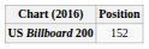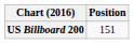 <table class="wikitable plainrowheaders" style="text-align:center">
 <tr>
 <th scope="col">Chart (2016)</th>
 <th scope="col">Position</th>
 </tr>
 <tr>
 <th scope="row">US <em>Billboard</em> 200</th>
-<td>152</td>
+<td>151</td>
 </tr>
 </table>
